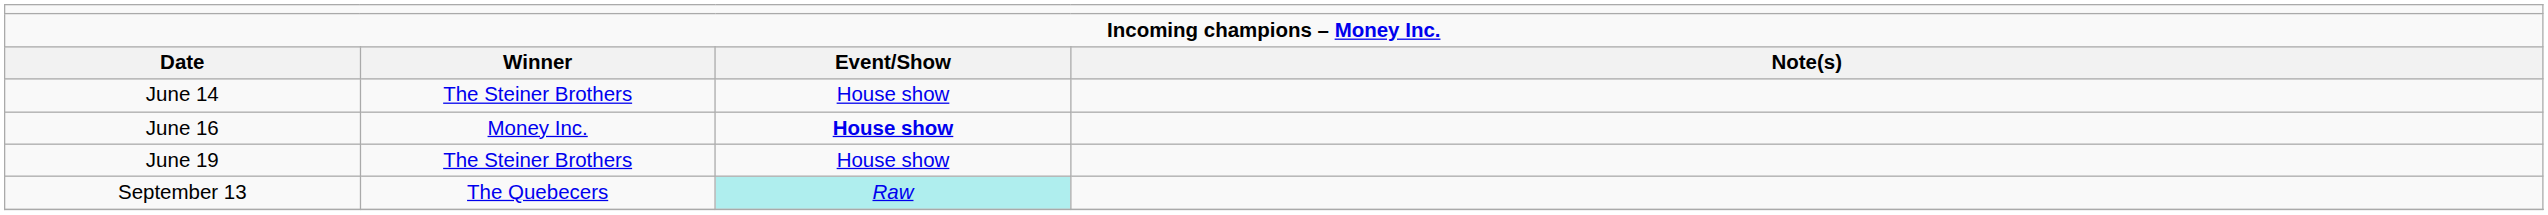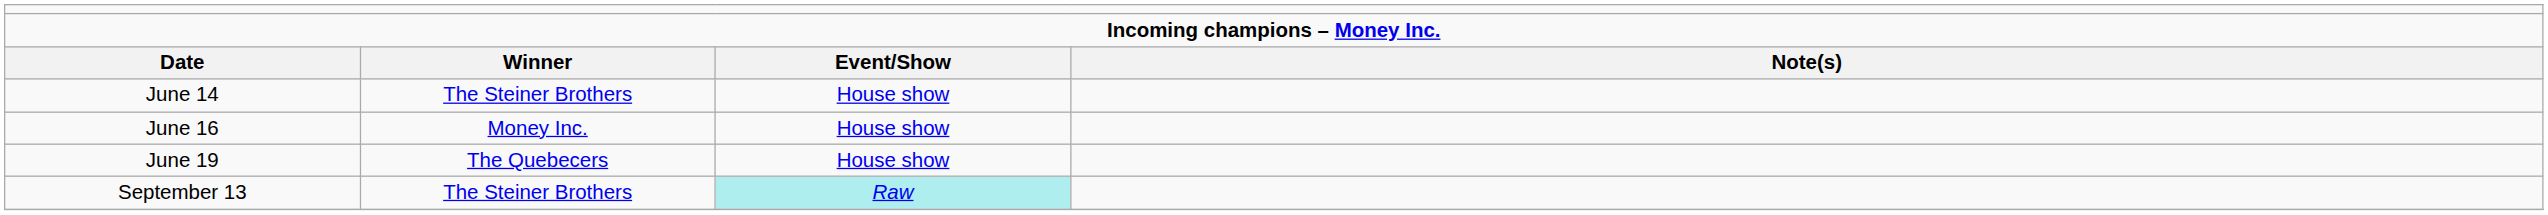 <table class="wikitable" style="text-align:center; width:100%;">
 <tr>
 <td colspan="5"></td>
 </tr>
 <tr>
 <td colspan="5"><strong>Incoming champions – <a href='#'>Money Inc.</a> </strong></td>
 </tr>
 <tr>
 <th width=14%>Date</th>
 <th width=14%>Winner</th>
 <th width=14%>Event/Show</th>
 <th width=58%>Note(s)</th>
 </tr>
 <tr>
 <td>June 14</td>
 <td><a href='#'>The Steiner Brothers</a><br></td>
 <td><a href='#'>House show</a></td>
 <td align=left></td>
 </tr>
 <tr>
 <td>June 16</td>
 <td><a href='#'>Money Inc.</a><br></td>
-<td><strong><a href='#'>House show</a></strong></td>
+<td><a href='#'>House show</a></td>
 <td align=left></td>
 </tr>
 <tr>
 <td>June 19</td>
-<td><a href='#'>The Steiner Brothers</a><br></td>
+<td><a href='#'>The Quebecers</a><br></td>
 <td><a href='#'>House show</a></td>
 <td align=left></td>
 </tr>
 <tr>
 <td>September 13</td>
-<td><a href='#'>The Quebecers</a><br></td>
+<td><a href='#'>The Steiner Brothers</a><br></td>
 <td style="background: paleturquoise;"><em><a href='#'>Raw</a></em></td>
 <td align=left></td>
 </tr>
 <tr>
 </tr>
 </table>
